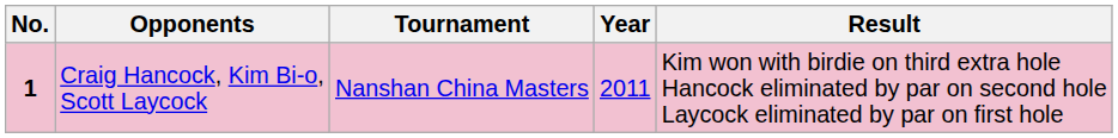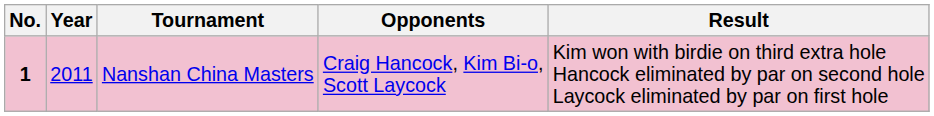 <table class="wikitable" style="font-size:95%;">
 <tr>
 <th>No.</th>
+<th>Year</th>
+<th>Tournament</th>
 <th>Opponents</th>
-<th>Tournament</th>
-<th>Year</th>
 <th>Result</th>
 </tr>
 <tr style="background:#F2C1D1;">
 <td align=center><strong>1</strong></td>
+<td><a href='#'>2011</a></td>
+<td><a href='#'>Nanshan China Masters</a></td>
 <td> <a href='#'>Craig Hancock</a>,  <a href='#'>Kim Bi-o</a>,<br> <a href='#'>Scott Laycock</a></td>
-<td><a href='#'>Nanshan China Masters</a></td>
-<td><a href='#'>2011</a></td>
 <td>Kim won with birdie on third extra hole<br>Hancock eliminated by par on second hole<br>Laycock eliminated by par on first hole</td>
 </tr>
 </table>
